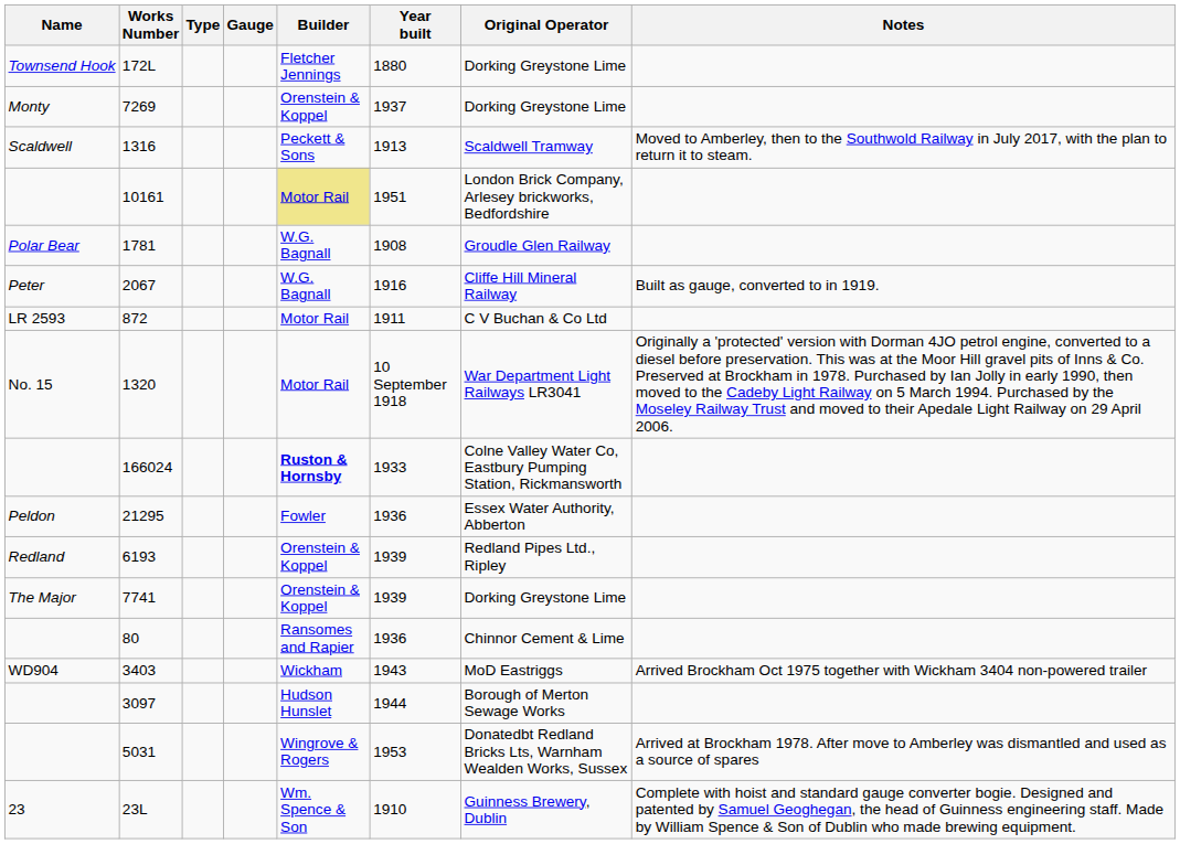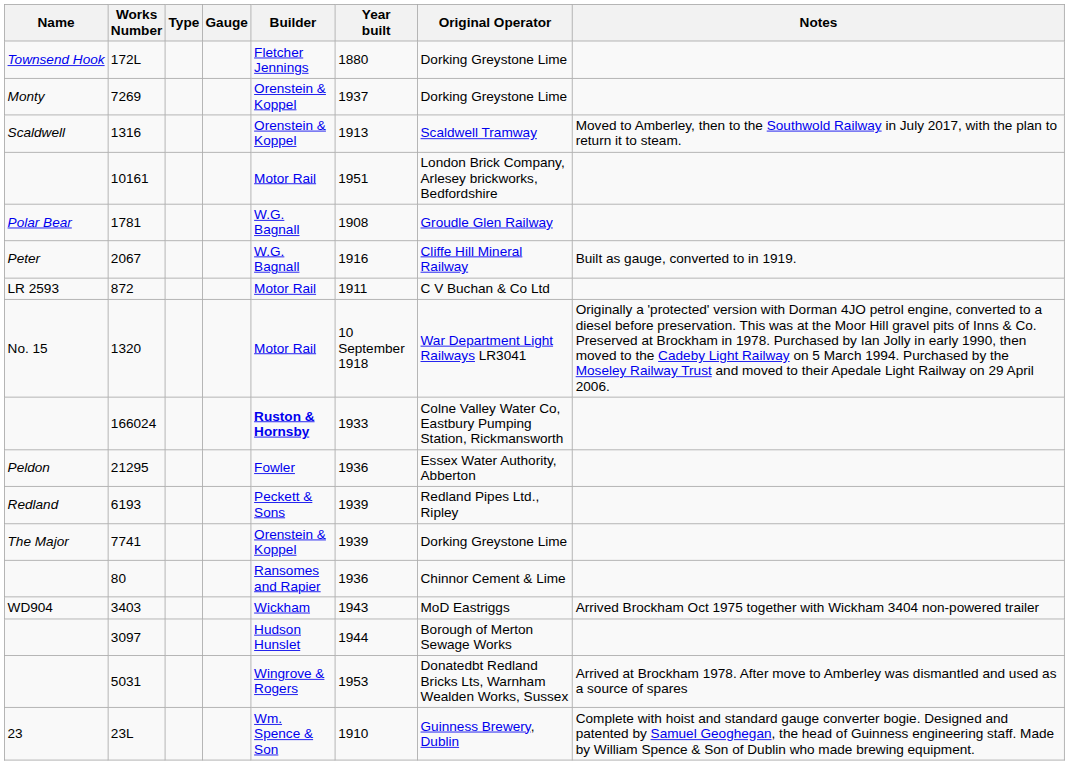 <table class="wikitable sortable">
 <tr>
 <th>Name</th>
 <th>Works<br>Number</th>
 <th>Type</th>
 <th>Gauge</th>
 <th>Builder</th>
 <th>Year<br>built</th>
 <th>Original Operator</th>
 <th>Notes</th>
 </tr>
 <tr>
 <td><em><a href='#'>Townsend Hook</a></em></td>
 <td>172L</td>
 <td></td>
 <td></td>
 <td><a href='#'>Fletcher Jennings</a></td>
 <td>1880</td>
 <td>Dorking Greystone Lime</td>
 <td></td>
 </tr>
 <tr>
 <td><em>Monty</em></td>
 <td>7269</td>
 <td></td>
 <td></td>
 <td><a href='#'>Orenstein & Koppel</a></td>
 <td>1937</td>
 <td>Dorking Greystone Lime</td>
 <td></td>
 </tr>
 <tr>
 <td><em>Scaldwell</em></td>
 <td>1316</td>
 <td></td>
 <td></td>
-<td><a href='#'>Peckett & Sons</a></td>
+<td><a href='#'>Orenstein & Koppel</a></td>
 <td>1913</td>
 <td><a href='#'>Scaldwell Tramway</a></td>
 <td>Moved to Amberley, then to the <a href='#'>Southwold Railway</a> in July 2017, with the plan to return it to steam.</td>
 </tr>
 <tr>
 <td></td>
 <td>10161</td>
 <td></td>
 <td></td>
-<td style="background: khaki;"><a href='#'>Motor Rail</a></td>
+<td><a href='#'>Motor Rail</a></td>
 <td>1951</td>
 <td>London Brick Company, Arlesey brickworks, Bedfordshire</td>
 <td></td>
 </tr>
 <tr>
 <td><em><a href='#'>Polar Bear</a></em></td>
 <td>1781</td>
 <td></td>
 <td></td>
 <td><a href='#'>W.G. Bagnall</a></td>
 <td>1908</td>
 <td><a href='#'>Groudle Glen Railway</a></td>
 <td></td>
 </tr>
 <tr>
 <td><em>Peter</em></td>
 <td>2067</td>
 <td></td>
 <td></td>
 <td><a href='#'>W.G. Bagnall</a></td>
 <td>1916</td>
 <td><a href='#'>Cliffe Hill Mineral Railway</a></td>
 <td>Built as  gauge, converted to  in 1919.</td>
 </tr>
 <tr>
 <td>LR 2593</td>
 <td>872</td>
 <td></td>
 <td></td>
 <td><a href='#'>Motor Rail</a></td>
 <td>1911</td>
 <td>C V Buchan & Co Ltd</td>
 <td></td>
 </tr>
 <tr>
 <td>No. 15</td>
 <td>1320</td>
 <td></td>
 <td></td>
 <td><a href='#'>Motor Rail</a></td>
 <td>10 September 1918</td>
 <td><a href='#'>War Department Light Railways</a> LR3041</td>
 <td>Originally a 'protected' version with Dorman 4JO petrol engine, converted to a diesel before preservation. This was at the Moor Hill gravel pits of Inns & Co. Preserved at Brockham in 1978. Purchased by Ian Jolly in early 1990, then moved to the <a href='#'>Cadeby Light Railway</a> on 5 March 1994. Purchased by the <a href='#'>Moseley Railway Trust</a> and moved to their Apedale Light Railway on 29 April 2006.</td>
 </tr>
 <tr>
 <td></td>
 <td>166024</td>
 <td></td>
 <td></td>
 <td><strong><a href='#'>Ruston & Hornsby</a></strong></td>
 <td>1933</td>
 <td>Colne Valley Water Co, Eastbury Pumping Station, Rickmansworth</td>
 <td></td>
 </tr>
 <tr>
 <td><em>Peldon</em></td>
 <td>21295</td>
 <td></td>
 <td></td>
 <td><a href='#'>Fowler</a></td>
 <td>1936</td>
 <td>Essex Water Authority, Abberton</td>
 <td></td>
 </tr>
 <tr>
 <td><em>Redland</em></td>
 <td>6193</td>
 <td></td>
 <td></td>
-<td><a href='#'>Orenstein & Koppel</a></td>
+<td><a href='#'>Peckett & Sons</a></td>
 <td>1939</td>
 <td>Redland Pipes Ltd., Ripley</td>
 <td></td>
 </tr>
 <tr>
 <td><em>The Major</em></td>
 <td>7741</td>
 <td></td>
 <td></td>
 <td><a href='#'>Orenstein & Koppel</a></td>
 <td>1939</td>
 <td>Dorking Greystone Lime</td>
 <td></td>
 </tr>
 <tr>
 <td></td>
 <td>80</td>
 <td></td>
 <td></td>
 <td><a href='#'>Ransomes and Rapier</a></td>
 <td>1936</td>
 <td>Chinnor Cement & Lime</td>
 <td></td>
 </tr>
 <tr>
 <td>WD904</td>
 <td>3403</td>
 <td></td>
 <td></td>
 <td><a href='#'>Wickham</a></td>
 <td>1943</td>
 <td>MoD Eastriggs</td>
 <td>Arrived Brockham Oct 1975 together with Wickham 3404 non-powered trailer</td>
 </tr>
 <tr>
 <td></td>
 <td>3097</td>
 <td></td>
 <td></td>
 <td><a href='#'>Hudson Hunslet</a></td>
 <td>1944</td>
 <td>Borough of Merton Sewage Works</td>
 <td></td>
 </tr>
 <tr>
 <td></td>
 <td>5031</td>
 <td></td>
 <td></td>
 <td><a href='#'>Wingrove & Rogers</a></td>
 <td>1953</td>
 <td>Donatedbt Redland Bricks Lts, Warnham Wealden Works, Sussex</td>
 <td>Arrived at Brockham 1978. After move to Amberley was dismantled and used as a source of spares</td>
 </tr>
 <tr>
 <td>23</td>
 <td>23L</td>
 <td></td>
 <td></td>
 <td><a href='#'>Wm. Spence & Son</a></td>
 <td>1910</td>
 <td><a href='#'>Guinness Brewery</a>, <a href='#'>Dublin</a></td>
 <td>Complete with hoist and standard gauge converter bogie. Designed and patented by <a href='#'>Samuel Geoghegan</a>, the head of Guinness engineering staff. Made by William Spence & Son of Dublin who made brewing equipment.</td>
 </tr>
 </table>
